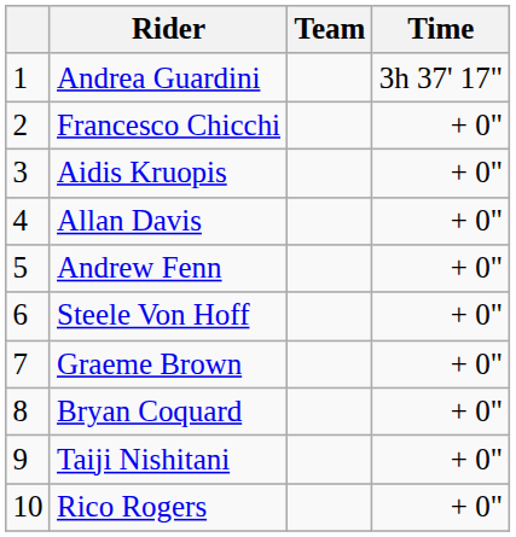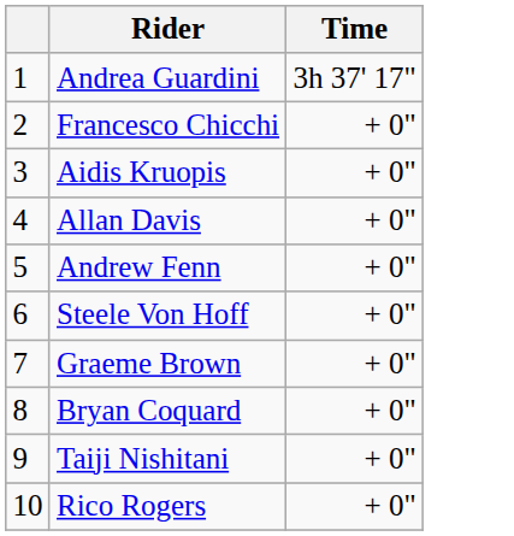 <table class=wikitable>
 <tr>
 <th></th>
 <th>Rider</th>
-<th>Team</th>
 <th>Time</th>
 </tr>
 <tr>
 <td>1</td>
 <td> <a href='#'>Andrea Guardini</a> </td>
-<td></td>
 <td align=right>3h 37' 17"</td>
 </tr>
 <tr>
 <td>2</td>
 <td> <a href='#'>Francesco Chicchi</a></td>
-<td></td>
 <td align=right>+ 0"</td>
 </tr>
 <tr>
 <td>3</td>
 <td> <a href='#'>Aidis Kruopis</a></td>
-<td></td>
 <td align=right>+ 0"</td>
 </tr>
 <tr>
 <td>4</td>
 <td> <a href='#'>Allan Davis</a></td>
-<td></td>
 <td align=right>+ 0"</td>
 </tr>
 <tr>
 <td>5</td>
 <td> <a href='#'>Andrew Fenn</a></td>
-<td></td>
 <td align=right>+ 0"</td>
 </tr>
 <tr>
 <td>6</td>
 <td> <a href='#'>Steele Von Hoff</a></td>
-<td></td>
 <td align=right>+ 0"</td>
 </tr>
 <tr>
 <td>7</td>
 <td> <a href='#'>Graeme Brown</a></td>
-<td></td>
 <td align=right>+ 0"</td>
 </tr>
 <tr>
 <td>8</td>
 <td> <a href='#'>Bryan Coquard</a></td>
-<td></td>
 <td align=right>+ 0"</td>
 </tr>
 <tr>
 <td>9</td>
 <td> <a href='#'>Taiji Nishitani</a></td>
-<td></td>
 <td align=right>+ 0"</td>
 </tr>
 <tr>
 <td>10</td>
 <td> <a href='#'>Rico Rogers</a></td>
-<td></td>
 <td align=right>+ 0"</td>
 </tr>
 </table>
